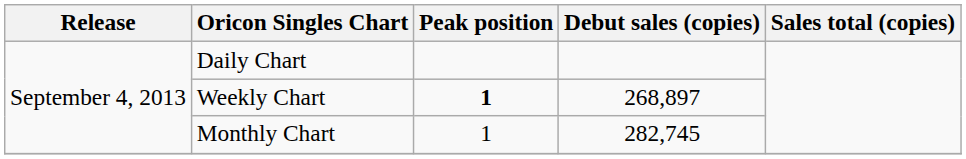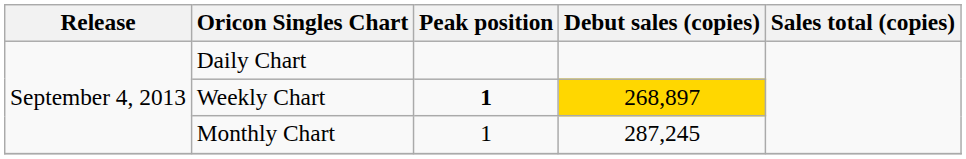 <table class="wikitable">
 <tr>
 <th>Release</th>
 <th>Oricon Singles Chart</th>
 <th>Peak position</th>
 <th>Debut sales (copies)</th>
 <th>Sales total (copies)</th>
 </tr>
 <tr>
 <td rowspan="3">September 4, 2013</td>
 <td>Daily Chart</td>
 <td align="center"></td>
 <td align="center"></td>
 <td style="text-align:center;" rowspan="3"></td>
 </tr>
 <tr>
 <td>Weekly Chart</td>
 <td align="center"><strong>1</strong></td>
-<td align="center">268,897</td>
+<td align="center" style="background: gold;">268,897</td>
 </tr>
 <tr>
 <td>Monthly Chart</td>
 <td align="center">1</td>
-<td align="center">282,745</td>
+<td align="center">287,245</td>
 </tr>
 <tr>
 </tr>
 </table>
